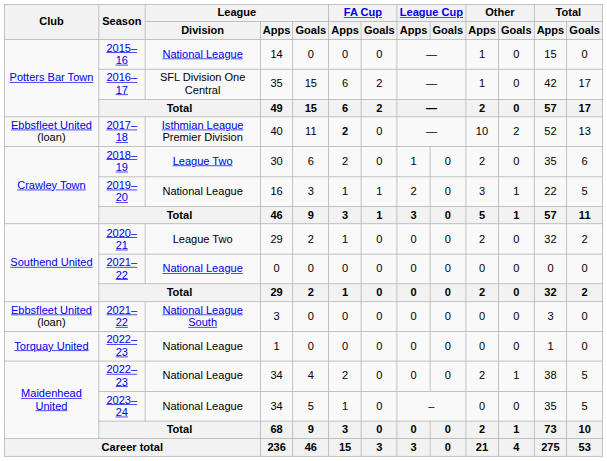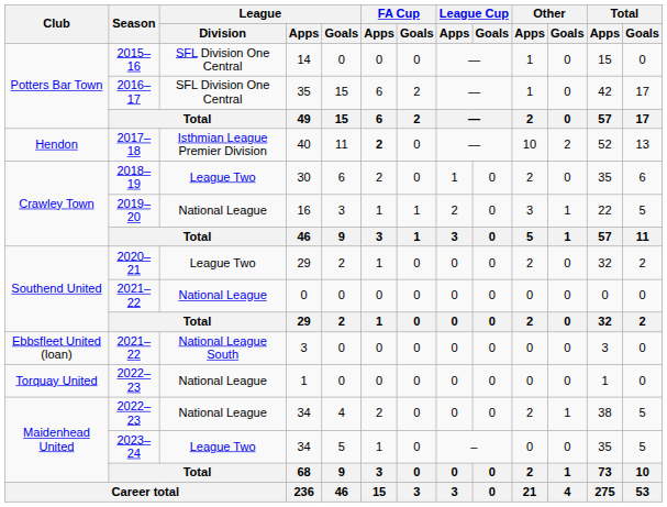 <table class="wikitable" style="text-align: center">
 <tr>
 <th rowspan="2">Club</th>
 <th rowspan="2">Season</th>
 <th colspan="3">League</th>
 <th colspan="2"><a href='#'>FA Cup</a></th>
 <th colspan="2"><a href='#'>League Cup</a></th>
 <th colspan="2">Other</th>
 <th colspan="2">Total</th>
 </tr>
 <tr>
 <th>Division</th>
 <th>Apps</th>
 <th>Goals</th>
 <th>Apps</th>
 <th>Goals</th>
 <th>Apps</th>
 <th>Goals</th>
 <th>Apps</th>
 <th>Goals</th>
 <th>Apps</th>
 <th>Goals</th>
 </tr>
 <tr>
 <td rowspan="3"><a href='#'>Potters Bar Town</a></td>
 <td><a href='#'>2015–16</a></td>
-<td><a href='#'>National League</a></td>
+<td><a href='#'>SFL</a> Division One Central</td>
 <td>14</td>
 <td>0</td>
 <td>0</td>
 <td>0</td>
 <td colspan="2">—</td>
 <td>1</td>
 <td>0</td>
 <td>15</td>
 <td>0</td>
 </tr>
 <tr>
 <td><a href='#'>2016–17</a></td>
 <td>SFL Division One Central</td>
 <td>35</td>
 <td>15</td>
 <td>6</td>
 <td>2</td>
 <td colspan="2">—</td>
 <td>1</td>
 <td>0</td>
 <td>42</td>
 <td>17</td>
 </tr>
 <tr>
 <th colspan="2">Total</th>
 <th>49</th>
 <th>15</th>
 <th>6</th>
 <th>2</th>
 <th colspan="2">—</th>
 <th>2</th>
 <th>0</th>
 <th>57</th>
 <th>17</th>
 </tr>
 <tr>
-<td><a href='#'>Ebbsfleet United</a> (loan)</td>
+<td rowspan="1"><a href='#'>Hendon</a></td>
 <td><a href='#'>2017–18</a></td>
 <td><a href='#'>Isthmian League</a> Premier Division</td>
 <td>40</td>
 <td>11</td>
 <td><strong>2</strong></td>
 <td>0</td>
 <td colspan="2">—</td>
 <td>10</td>
 <td>2</td>
 <td>52</td>
 <td>13</td>
 </tr>
 <tr>
 <td rowspan="3"><a href='#'>Crawley Town</a></td>
 <td><a href='#'>2018–19</a></td>
 <td><a href='#'>League Two</a></td>
 <td>30</td>
 <td>6</td>
 <td>2</td>
 <td>0</td>
 <td>1</td>
 <td>0</td>
 <td>2</td>
 <td>0</td>
 <td>35</td>
 <td>6</td>
 </tr>
 <tr>
 <td><a href='#'>2019–20</a></td>
 <td>National League</td>
 <td>16</td>
 <td>3</td>
 <td>1</td>
 <td>1</td>
 <td>2</td>
 <td>0</td>
 <td>3</td>
 <td>1</td>
 <td>22</td>
 <td>5</td>
 </tr>
 <tr>
 <th colspan="2">Total</th>
 <th>46</th>
 <th>9</th>
 <th>3</th>
 <th>1</th>
 <th>3</th>
 <th>0</th>
 <th>5</th>
 <th>1</th>
 <th>57</th>
 <th>11</th>
 </tr>
 <tr>
 <td rowspan="3"><a href='#'>Southend United</a></td>
 <td><a href='#'>2020–21</a></td>
 <td>League Two</td>
 <td>29</td>
 <td>2</td>
 <td>1</td>
 <td>0</td>
 <td>0</td>
 <td>0</td>
 <td>2</td>
 <td>0</td>
 <td>32</td>
 <td>2</td>
 </tr>
 <tr>
 <td><a href='#'>2021–22</a></td>
 <td><a href='#'>National League</a></td>
 <td>0</td>
 <td>0</td>
 <td>0</td>
 <td>0</td>
 <td>0</td>
 <td>0</td>
 <td>0</td>
 <td>0</td>
 <td>0</td>
 <td>0</td>
 </tr>
 <tr>
 <th colspan="2">Total</th>
 <th>29</th>
 <th>2</th>
 <th>1</th>
 <th>0</th>
 <th>0</th>
 <th>0</th>
 <th>2</th>
 <th>0</th>
 <th>32</th>
 <th>2</th>
 </tr>
 <tr>
 <td><a href='#'>Ebbsfleet United</a> (loan)</td>
 <td><a href='#'>2021–22</a></td>
 <td><a href='#'>National League South</a></td>
 <td>3</td>
 <td>0</td>
 <td>0</td>
 <td>0</td>
 <td>0</td>
 <td>0</td>
 <td>0</td>
 <td>0</td>
 <td>3</td>
 <td>0</td>
 </tr>
 <tr>
 <td><a href='#'>Torquay United</a></td>
 <td><a href='#'>2022–23</a></td>
 <td>National League</td>
 <td>1</td>
 <td>0</td>
 <td>0</td>
 <td>0</td>
 <td>0</td>
 <td>0</td>
 <td>0</td>
 <td>0</td>
 <td>1</td>
 <td>0</td>
 </tr>
 <tr>
 <td rowspan="3"><a href='#'>Maidenhead United</a></td>
 <td><a href='#'>2022–23</a></td>
 <td>National League</td>
 <td>34</td>
 <td>4</td>
 <td>2</td>
 <td>0</td>
 <td>0</td>
 <td>0</td>
 <td>2</td>
 <td>1</td>
 <td>38</td>
 <td>5</td>
 </tr>
 <tr>
 <td><a href='#'>2023–24</a></td>
-<td>National League</td>
+<td><a href='#'>League Two</a></td>
 <td>34</td>
 <td>5</td>
 <td>1</td>
 <td>0</td>
 <td colspan="2">–</td>
 <td>0</td>
 <td>0</td>
 <td>35</td>
 <td>5</td>
 </tr>
 <tr>
 <th colspan="2">Total</th>
 <th>68</th>
 <th>9</th>
 <th>3</th>
 <th>0</th>
 <th>0</th>
 <th>0</th>
 <th>2</th>
 <th>1</th>
 <th>73</th>
 <th>10</th>
 </tr>
 <tr>
 <th colspan="3">Career total</th>
 <th>236</th>
 <th>46</th>
 <th>15</th>
 <th>3</th>
 <th>3</th>
 <th>0</th>
 <th>21</th>
 <th>4</th>
 <th>275</th>
 <th>53</th>
 </tr>
 </table>
